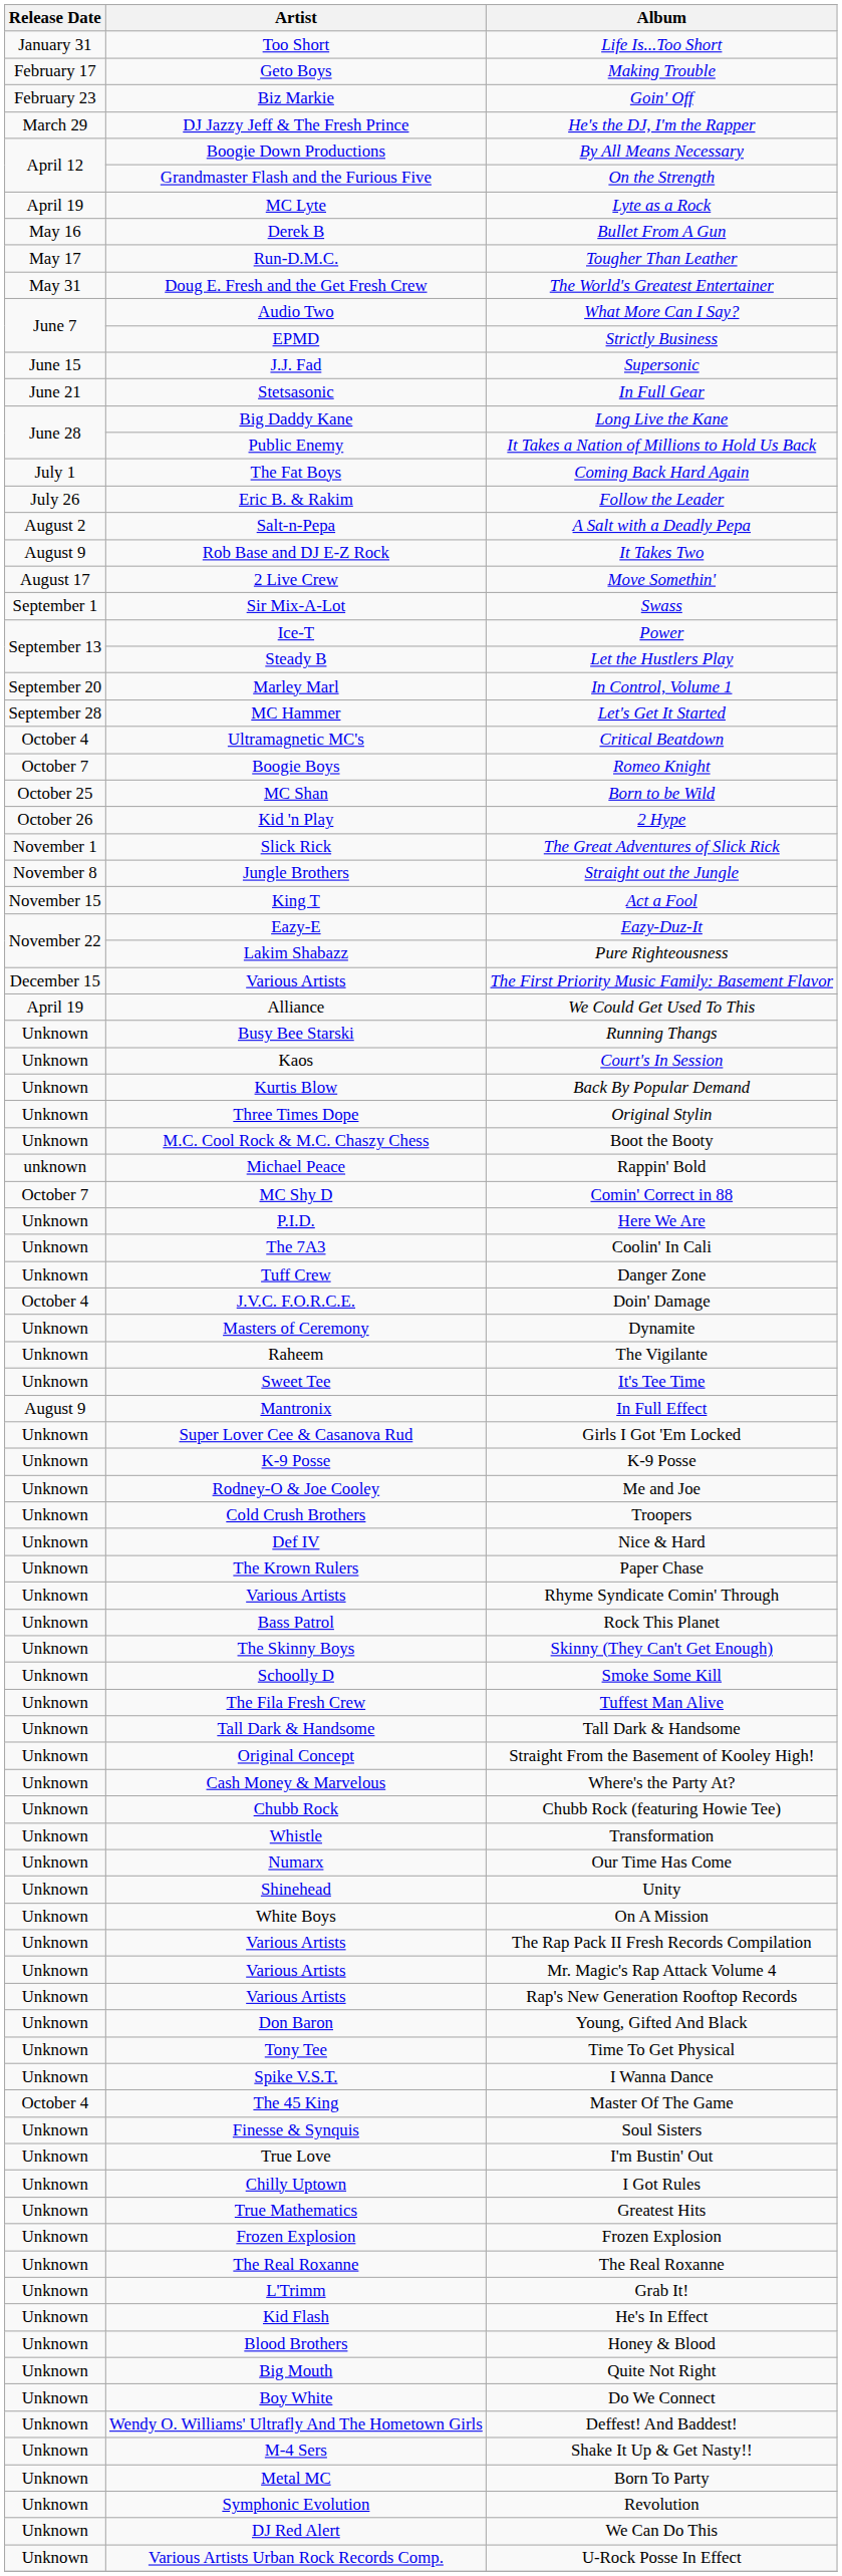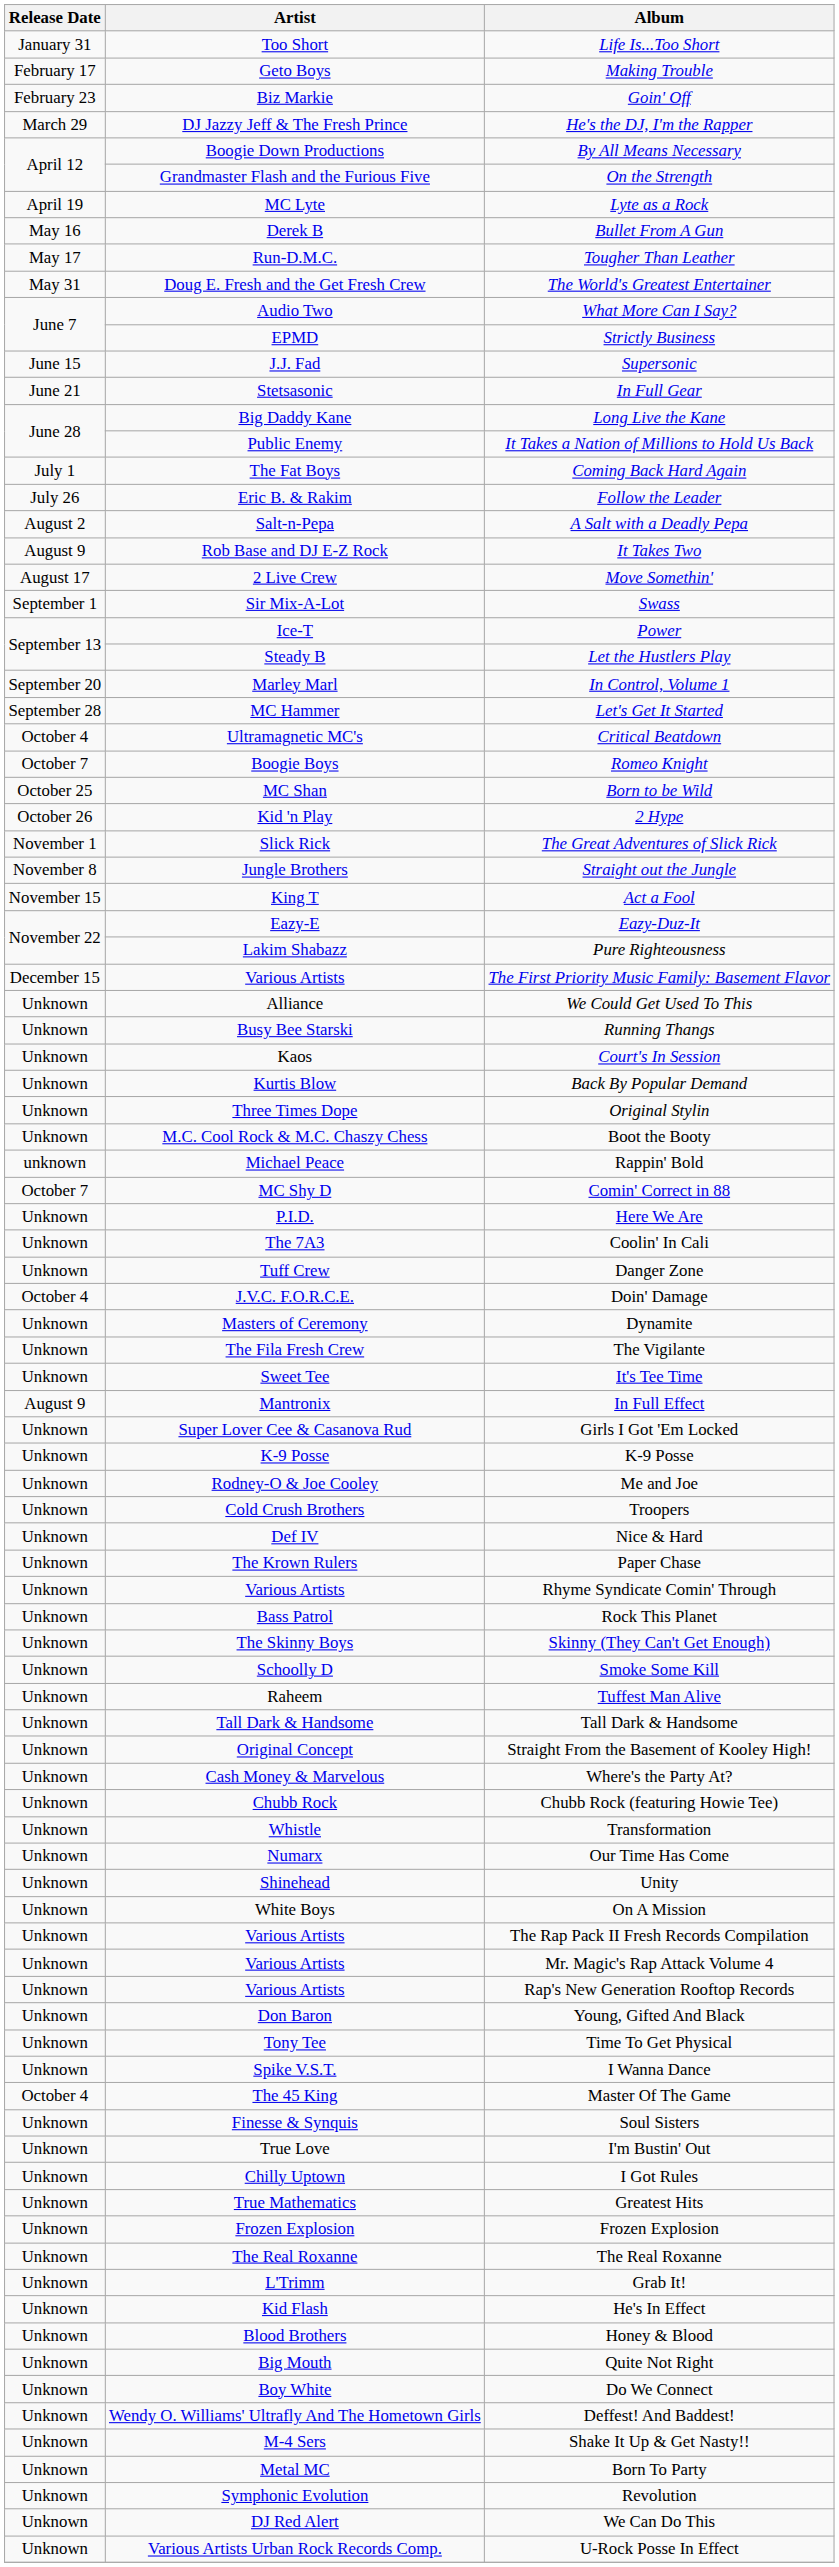 <table class="wikitable" style="text-align:center;">
 <tr>
 <th scope="col">Release Date</th>
 <th scope="col">Artist</th>
 <th scope="col">Album</th>
 </tr>
 <tr>
 <td>January 31</td>
 <td><a href='#'>Too Short</a></td>
 <td><em><a href='#'>Life Is...Too Short</a></em></td>
 </tr>
 <tr>
 <td>February 17</td>
 <td><a href='#'>Geto Boys</a></td>
 <td><em><a href='#'>Making Trouble</a></em></td>
 </tr>
 <tr>
 <td>February 23</td>
 <td><a href='#'>Biz Markie</a></td>
 <td><em><a href='#'>Goin' Off</a></em></td>
 </tr>
 <tr>
 <td>March 29</td>
 <td><a href='#'>DJ Jazzy Jeff & The Fresh Prince</a></td>
 <td><em><a href='#'>He's the DJ, I'm the Rapper</a></em></td>
 </tr>
 <tr>
 <td rowspan="2">April 12</td>
 <td><a href='#'>Boogie Down Productions</a></td>
 <td><em><a href='#'>By All Means Necessary</a></em></td>
 </tr>
 <tr>
 <td><a href='#'>Grandmaster Flash and the Furious Five</a></td>
 <td><em><a href='#'>On the Strength</a></em></td>
 </tr>
 <tr>
 <td>April 19</td>
 <td><a href='#'>MC Lyte</a></td>
 <td><em><a href='#'>Lyte as a Rock</a></em></td>
 </tr>
 <tr>
 <td>May 16</td>
 <td><a href='#'>Derek B</a></td>
 <td><em><a href='#'>Bullet From A Gun</a></em></td>
 </tr>
 <tr>
 <td>May 17</td>
 <td><a href='#'>Run-D.M.C.</a></td>
 <td><em><a href='#'>Tougher Than Leather</a></em></td>
 </tr>
 <tr>
 <td>May 31</td>
 <td><a href='#'>Doug E. Fresh and the Get Fresh Crew</a></td>
 <td><em><a href='#'>The World's Greatest Entertainer</a></em></td>
 </tr>
 <tr>
 <td rowspan="2">June 7</td>
 <td><a href='#'>Audio Two</a></td>
 <td><em><a href='#'>What More Can I Say?</a></em></td>
 </tr>
 <tr>
 <td><a href='#'>EPMD</a></td>
 <td><em><a href='#'>Strictly Business</a></em></td>
 </tr>
 <tr>
 <td>June 15</td>
 <td><a href='#'>J.J. Fad</a></td>
 <td><em><a href='#'>Supersonic</a></em></td>
 </tr>
 <tr>
 <td>June 21</td>
 <td><a href='#'>Stetsasonic</a></td>
 <td><em><a href='#'>In Full Gear</a></em></td>
 </tr>
 <tr>
 <td rowspan="2">June 28</td>
 <td><a href='#'>Big Daddy Kane</a></td>
 <td><em><a href='#'>Long Live the Kane</a></em></td>
 </tr>
 <tr>
 <td><a href='#'>Public Enemy</a></td>
 <td><em><a href='#'>It Takes a Nation of Millions to Hold Us Back</a></em></td>
 </tr>
 <tr>
 <td>July 1</td>
 <td><a href='#'>The Fat Boys</a></td>
 <td><em><a href='#'>Coming Back Hard Again</a></em></td>
 </tr>
 <tr>
 <td>July 26</td>
 <td><a href='#'>Eric B. & Rakim</a></td>
 <td><em><a href='#'>Follow the Leader</a></em></td>
 </tr>
 <tr>
 <td>August 2</td>
 <td><a href='#'>Salt-n-Pepa</a></td>
 <td><em><a href='#'>A Salt with a Deadly Pepa</a></em></td>
 </tr>
 <tr>
 <td>August 9</td>
 <td><a href='#'>Rob Base and DJ E-Z Rock</a></td>
 <td><em><a href='#'>It Takes Two</a></em></td>
 </tr>
 <tr>
 <td>August 17</td>
 <td><a href='#'>2 Live Crew</a></td>
 <td><em><a href='#'>Move Somethin'</a></em></td>
 </tr>
 <tr>
 <td>September 1</td>
 <td><a href='#'>Sir Mix-A-Lot</a></td>
 <td><em><a href='#'>Swass</a></em></td>
 </tr>
 <tr>
 <td rowspan="2">September 13</td>
 <td><a href='#'>Ice-T</a></td>
 <td><em><a href='#'>Power</a></em></td>
 </tr>
 <tr>
 <td><a href='#'>Steady B</a></td>
 <td><em><a href='#'>Let the Hustlers Play</a></em></td>
 </tr>
 <tr>
 <td>September 20</td>
 <td><a href='#'>Marley Marl</a></td>
 <td><em><a href='#'>In Control, Volume 1</a></em></td>
 </tr>
 <tr>
 <td>September 28</td>
 <td><a href='#'>MC Hammer</a></td>
 <td><em><a href='#'>Let's Get It Started</a></em></td>
 </tr>
 <tr>
 <td>October 4</td>
 <td><a href='#'>Ultramagnetic MC's</a></td>
 <td><em><a href='#'>Critical Beatdown</a></em></td>
 </tr>
 <tr>
 <td>October 7</td>
 <td><a href='#'>Boogie Boys</a></td>
 <td><em><a href='#'>Romeo Knight</a></em></td>
 </tr>
 <tr>
 <td>October 25</td>
 <td><a href='#'>MC Shan</a></td>
 <td><em><a href='#'>Born to be Wild</a></em></td>
 </tr>
 <tr>
 <td>October 26</td>
 <td><a href='#'>Kid 'n Play</a></td>
 <td><em><a href='#'>2 Hype</a></em></td>
 </tr>
 <tr>
 <td>November 1</td>
 <td><a href='#'>Slick Rick</a></td>
 <td><em><a href='#'>The Great Adventures of Slick Rick</a></em></td>
 </tr>
 <tr>
 <td>November 8</td>
 <td><a href='#'>Jungle Brothers</a></td>
 <td><em><a href='#'>Straight out the Jungle</a></em></td>
 </tr>
 <tr>
 <td>November 15</td>
 <td><a href='#'>King T</a></td>
 <td><em><a href='#'>Act a Fool</a></em></td>
 </tr>
 <tr>
 <td rowspan="2">November 22</td>
 <td><a href='#'>Eazy-E</a></td>
 <td><em><a href='#'>Eazy-Duz-It</a></em></td>
 </tr>
 <tr>
 <td><a href='#'>Lakim Shabazz</a></td>
 <td><em>Pure Righteousness</em></td>
 </tr>
 <tr>
 <td>December 15</td>
 <td><a href='#'>Various Artists</a></td>
 <td><em><a href='#'>The First Priority Music Family: Basement Flavor</a></em></td>
 </tr>
 <tr>
-<td>April 19</td>
+<td>Unknown</td>
 <td>Alliance</td>
 <td><em>We Could Get Used To This</em></td>
 </tr>
 <tr>
 <td>Unknown</td>
 <td><a href='#'>Busy Bee Starski</a></td>
 <td><em>Running Thangs</em></td>
 </tr>
 <tr>
 <td>Unknown</td>
 <td>Kaos</td>
 <td><em><a href='#'>Court's In Session</a></em></td>
 </tr>
 <tr>
 <td>Unknown</td>
 <td><a href='#'>Kurtis Blow</a></td>
 <td><em>Back By Popular Demand</em></td>
 </tr>
 <tr>
 <td>Unknown</td>
 <td><a href='#'>Three Times Dope</a></td>
 <td><em>Original Stylin<strong></td>
 </tr>
 <tr>
 <td>Unknown</td>
 <td><a href='#'>M.C. Cool Rock & M.C. Chaszy Chess</a></td>
 <td></em>Boot the Booty<em></td>
 </tr>
 <tr>
 <td>unknown</td>
 <td><a href='#'>Michael Peace</a></td>
 <td></em>Rappin' Bold<em></td>
 </tr>
 <tr>
 <td>October 7</td>
 <td><a href='#'>MC Shy D</a></td>
 <td><a href='#'>Comin' Correct in 88</a></td>
 </tr>
 <tr>
 <td>Unknown</td>
 <td><a href='#'>P.I.D.</a></td>
 <td></em><a href='#'>Here We Are</a><em></td>
 </tr>
 <tr>
 <td>Unknown</td>
 <td><a href='#'>The 7A3</a></td>
 <td></em>Coolin' In Cali<em></td>
 </tr>
 <tr>
 <td>Unknown</td>
 <td><a href='#'>Tuff Crew</a></td>
 <td></em>Danger Zone<em></td>
 </tr>
 <tr>
 <td>October 4</td>
 <td><a href='#'>J.V.C. F.O.R.C.E.</a></td>
 <td></em>Doin' Damage<em></td>
 </tr>
 <tr>
 <td>Unknown</td>
 <td><a href='#'>Masters of Ceremony</a></td>
 <td></em>Dynamite<em></td>
 </tr>
 <tr>
 <td>Unknown</td>
-<td>Raheem</td>
+<td><a href='#'>The Fila Fresh Crew</a></td>
 <td></em>The Vigilante<em></td>
 </tr>
 <tr>
 <td>Unknown</td>
 <td><a href='#'>Sweet Tee</a></td>
 <td></em><a href='#'>It's Tee Time</a><em></td>
 </tr>
 <tr>
 <td>August 9</td>
 <td><a href='#'>Mantronix</a></td>
 <td></em><a href='#'>In Full Effect</a><em></td>
 </tr>
 <tr>
 <td>Unknown</td>
 <td><a href='#'>Super Lover Cee & Casanova Rud</a></td>
 <td></em>Girls I Got 'Em Locked<em></td>
 </tr>
 <tr>
 <td>Unknown</td>
 <td><a href='#'>K-9 Posse</a></td>
 <td></em>K-9 Posse<em></td>
 </tr>
 <tr>
 <td>Unknown</td>
 <td><a href='#'>Rodney-O & Joe Cooley</a></td>
 <td></em>Me and Joe<em></td>
 </tr>
 <tr>
 <td>Unknown</td>
 <td><a href='#'>Cold Crush Brothers</a></td>
 <td></em>Troopers<em></td>
 </tr>
 <tr>
 <td>Unknown</td>
 <td><a href='#'>Def IV</a></td>
 <td></em>Nice & Hard<em></td>
 </tr>
 <tr>
 <td>Unknown</td>
 <td><a href='#'>The Krown Rulers</a></td>
 <td></em>Paper Chase<em></td>
 </tr>
 <tr>
 <td>Unknown</td>
 <td><a href='#'>Various Artists</a></td>
 <td></em>Rhyme Syndicate Comin' Through<em></td>
 </tr>
 <tr>
 <td>Unknown</td>
 <td><a href='#'>Bass Patrol</a></td>
 <td></em>Rock This Planet<em></td>
 </tr>
 <tr>
 <td>Unknown</td>
 <td><a href='#'>The Skinny Boys</a></td>
 <td></em><a href='#'>Skinny (They Can't Get Enough)</a><em></td>
 </tr>
 <tr>
 <td>Unknown</td>
 <td><a href='#'>Schoolly D</a></td>
 <td></em><a href='#'>Smoke Some Kill</a><em></td>
 </tr>
 <tr>
 <td>Unknown</td>
-<td><a href='#'>The Fila Fresh Crew</a></td>
+<td>Raheem</td>
 <td></em><a href='#'>Tuffest Man Alive</a><em></td>
 </tr>
 <tr>
 <td>Unknown</td>
 <td><a href='#'>Tall Dark & Handsome</a></td>
 <td></em>Tall Dark & Handsome<em></td>
 </tr>
 <tr>
 <td>Unknown</td>
 <td><a href='#'>Original Concept</a></td>
 <td></em>Straight From the Basement of Kooley High!<em></td>
 </tr>
 <tr>
 <td>Unknown</td>
 <td><a href='#'>Cash Money & Marvelous</a></td>
 <td></em>Where's the Party At?<em></td>
 </tr>
 <tr>
 <td>Unknown</td>
 <td><a href='#'>Chubb Rock</a></td>
 <td></em>Chubb Rock (featuring Howie Tee)<em></td>
 </tr>
 <tr>
 <td>Unknown</td>
 <td><a href='#'>Whistle</a></td>
 <td></em>Transformation<em></td>
 </tr>
 <tr>
 <td>Unknown</td>
 <td><a href='#'>Numarx</a></td>
 <td></em>Our Time Has Come<em></td>
 </tr>
 <tr>
 <td>Unknown</td>
 <td><a href='#'>Shinehead</a></td>
 <td></em>Unity<em></td>
 </tr>
 <tr>
 <td>Unknown</td>
 <td>White Boys</td>
 <td></em>On A Mission<em></td>
 </tr>
 <tr>
 <td>Unknown</td>
 <td><a href='#'>Various Artists</a></td>
 <td></em>The Rap Pack II Fresh Records Compilation<em></td>
 </tr>
 <tr>
 <td>Unknown</td>
 <td><a href='#'>Various Artists</a></td>
 <td></em>Mr. Magic's Rap Attack Volume 4<em></td>
 </tr>
 <tr>
 <td>Unknown</td>
 <td><a href='#'>Various Artists</a></td>
 <td></em>Rap's New Generation Rooftop Records<em></td>
 </tr>
 <tr>
 <td>Unknown</td>
 <td><a href='#'>Don Baron</a></td>
 <td></em>Young, Gifted And Black<em></td>
 </tr>
 <tr>
 <td>Unknown</td>
 <td><a href='#'>Tony Tee</a></td>
 <td></em>Time To Get Physical<em></td>
 </tr>
 <tr>
 <td>Unknown</td>
 <td><a href='#'>Spike V.S.T.</a></td>
 <td></em>I Wanna Dance<em></td>
 </tr>
 <tr>
 <td>October 4</td>
 <td><a href='#'>The 45 King</a></td>
 <td></em>Master Of The Game<em></td>
 </tr>
 <tr>
 <td>Unknown</td>
 <td><a href='#'>Finesse & Synquis</a></td>
 <td></em>Soul Sisters<em></td>
 </tr>
 <tr>
 <td>Unknown</td>
 <td>True Love</td>
 <td></em>I'm Bustin' Out<em></td>
 </tr>
 <tr>
 <td>Unknown</td>
 <td><a href='#'>Chilly Uptown</a></td>
 <td></em>I Got Rules<em></td>
 </tr>
 <tr>
 <td>Unknown</td>
 <td><a href='#'>True Mathematics</a></td>
 <td></em>Greatest Hits<em></td>
 </tr>
 <tr>
 <td>Unknown</td>
 <td><a href='#'>Frozen Explosion</a></td>
 <td></em>Frozen Explosion<em></td>
 </tr>
 <tr>
 <td>Unknown</td>
 <td><a href='#'>The Real Roxanne</a></td>
 <td></em>The Real Roxanne<em></td>
 </tr>
 <tr>
 <td>Unknown</td>
 <td><a href='#'>L'Trimm</a></td>
 <td></em>Grab It!<em></td>
 </tr>
 <tr>
 <td>Unknown</td>
 <td><a href='#'>Kid Flash</a></td>
 <td></em>He's In Effect<em></td>
 </tr>
 <tr>
 <td>Unknown</td>
 <td><a href='#'>Blood Brothers</a></td>
 <td></em>Honey & Blood<em></td>
 </tr>
 <tr>
 <td>Unknown</td>
 <td><a href='#'>Big Mouth</a></td>
 <td></em>Quite Not Right<em></td>
 </tr>
 <tr>
 <td>Unknown</td>
 <td><a href='#'>Boy White</a></td>
 <td></em>Do We Connect<em></td>
 </tr>
 <tr>
 <td>Unknown</td>
 <td><a href='#'>Wendy O. Williams' Ultrafly And The Hometown Girls</a></td>
 <td></em>Deffest! And Baddest!<em></td>
 </tr>
 <tr>
 <td>Unknown</td>
 <td><a href='#'>M-4 Sers</a></td>
 <td></em>Shake It Up & Get Nasty!!<em></td>
 </tr>
 <tr>
 <td>Unknown</td>
 <td><a href='#'>Metal MC</a></td>
 <td></em>Born To Party<em></td>
 </tr>
 <tr>
 <td>Unknown</td>
 <td><a href='#'>Symphonic Evolution</a></td>
 <td></em>Revolution<em></td>
 </tr>
 <tr>
 <td>Unknown</td>
 <td><a href='#'>DJ Red Alert</a></td>
 <td></em>We Can Do This<em></td>
 </tr>
 <tr>
 <td>Unknown</td>
 <td><a href='#'>Various Artists Urban Rock Records Comp.</a></td>
 <td>U-Rock Posse In Effect</td>
 </tr>
 <tr>
 </tr>
 </table>
